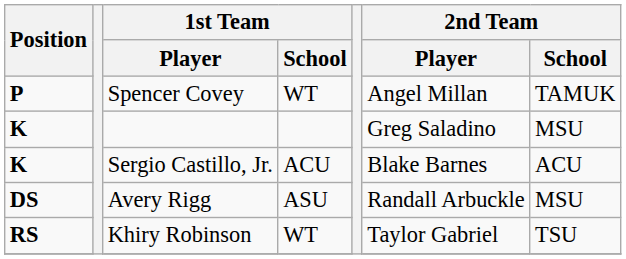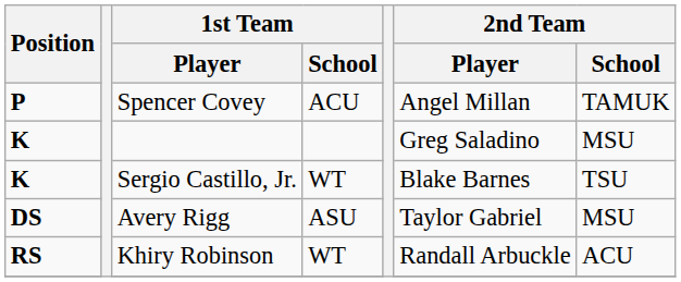 <table class="wikitable" border="1">
 <tr>
 <th rowspan="2">Position</th>
 <th rowspan="27"></th>
 <th colspan="2">1st Team</th>
 <th rowspan="27"></th>
 <th colspan="2">2nd Team</th>
 </tr>
 <tr>
 <th>Player</th>
 <th>School</th>
 <th>Player</th>
 <th>School</th>
 </tr>
 <tr>
 <td><strong>P</strong></td>
 <td>Spencer Covey</td>
-<td>WT</td>
+<td>ACU</td>
 <td>Angel Millan</td>
 <td>TAMUK</td>
 </tr>
 <tr>
 <td><strong>K</strong></td>
 <td></td>
 <td></td>
 <td>Greg Saladino</td>
 <td>MSU</td>
 </tr>
 <tr>
 <td><strong>K</strong></td>
 <td>Sergio Castillo, Jr.</td>
-<td>ACU</td>
+<td>WT</td>
 <td>Blake Barnes</td>
-<td>ACU</td>
+<td>TSU</td>
 </tr>
 <tr>
 <td><strong>DS</strong></td>
 <td>Avery Rigg</td>
 <td>ASU</td>
-<td>Randall Arbuckle</td>
+<td>Taylor Gabriel</td>
 <td>MSU</td>
 </tr>
 <tr>
 <td><strong>RS</strong></td>
 <td>Khiry Robinson</td>
 <td>WT</td>
-<td>Taylor Gabriel</td>
-<td>TSU</td>
+<td>Randall Arbuckle</td>
+<td>ACU</td>
 </tr>
 <tr>
 </tr>
 </table>
